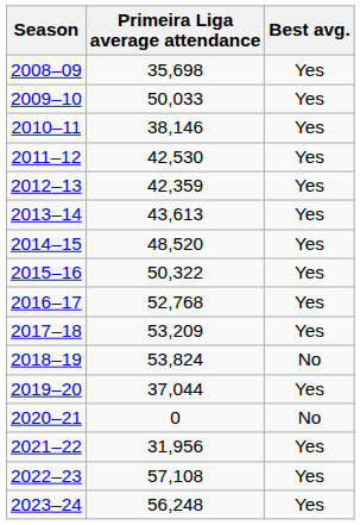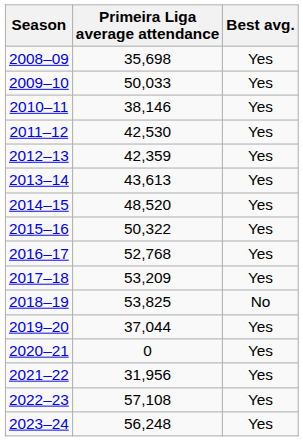 <table class="wikitable" style="text-align:center; float:right; margin-left:1em;">
 <tr>
 <th>Season</th>
 <th>Primeira Liga<br>average attendance</th>
 <th>Best avg.</th>
 </tr>
 <tr>
 <td><a href='#'>2008–09</a></td>
 <td>35,698</td>
 <td>Yes</td>
 </tr>
 <tr>
 <td><a href='#'>2009–10</a></td>
 <td>50,033</td>
 <td>Yes</td>
 </tr>
 <tr>
 <td><a href='#'>2010–11</a></td>
 <td>38,146</td>
 <td>Yes</td>
 </tr>
 <tr>
 <td><a href='#'>2011–12</a></td>
 <td>42,530</td>
 <td>Yes</td>
 </tr>
 <tr>
 <td><a href='#'>2012–13</a></td>
 <td>42,359</td>
 <td>Yes</td>
 </tr>
 <tr>
 <td><a href='#'>2013–14</a></td>
 <td>43,613</td>
 <td>Yes</td>
 </tr>
 <tr>
 <td><a href='#'>2014–15</a></td>
 <td>48,520</td>
 <td>Yes</td>
 </tr>
 <tr>
 <td><a href='#'>2015–16</a></td>
 <td>50,322</td>
 <td>Yes</td>
 </tr>
 <tr>
 <td><a href='#'>2016–17</a></td>
 <td>52,768</td>
 <td>Yes</td>
 </tr>
 <tr>
 <td><a href='#'>2017–18</a></td>
 <td>53,209</td>
 <td>Yes</td>
 </tr>
 <tr>
 <td><a href='#'>2018–19</a></td>
-<td>53,824</td>
+<td>53,825</td>
 <td>No</td>
 </tr>
 <tr>
 <td><a href='#'>2019–20</a></td>
 <td>37,044</td>
 <td>Yes</td>
 </tr>
 <tr>
 <td><a href='#'>2020–21</a></td>
 <td>0</td>
-<td>No</td>
+<td>Yes</td>
 </tr>
 <tr>
 <td><a href='#'>2021–22</a></td>
 <td>31,956</td>
 <td>Yes</td>
 </tr>
 <tr>
 <td><a href='#'>2022–23</a></td>
 <td>57,108</td>
 <td>Yes</td>
 </tr>
 <tr>
 <td><a href='#'>2023–24</a></td>
 <td>56,248</td>
 <td>Yes</td>
 </tr>
 </table>
